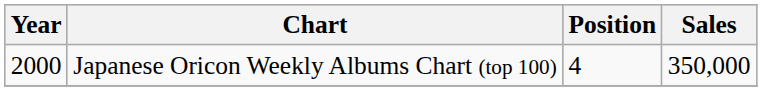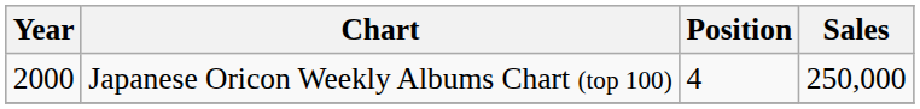 <table class="wikitable">
 <tr>
 <th>Year</th>
 <th>Chart</th>
 <th>Position</th>
 <th>Sales</th>
 </tr>
 <tr>
 <td>2000</td>
 <td>Japanese Oricon Weekly Albums Chart <small>(top 100)</small></td>
 <td>4</td>
-<td>350,000</td>
+<td>250,000</td>
 </tr>
 <tr>
 </tr>
 </table>
